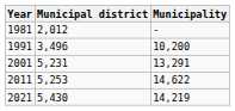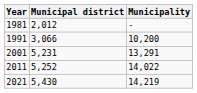 <table class="wikitable">
 <tr>
 <th>Year</th>
 <th>Municipal district</th>
 <th>Municipality</th>
 </tr>
 <tr>
 <td>1981</td>
 <td>2,012</td>
 <td>-</td>
 </tr>
 <tr>
 <td>1991</td>
-<td>3,496</td>
+<td>3,066</td>
 <td>10,200</td>
 </tr>
 <tr>
 <td>2001</td>
 <td>5,231</td>
 <td>13,291</td>
 </tr>
 <tr>
 <td>2011</td>
-<td>5,253</td>
-<td>14,622</td>
+<td>5,252</td>
+<td>14,022</td>
 </tr>
 <tr>
 <td>2021</td>
 <td>5,430</td>
 <td>14,219</td>
 </tr>
 </table>
